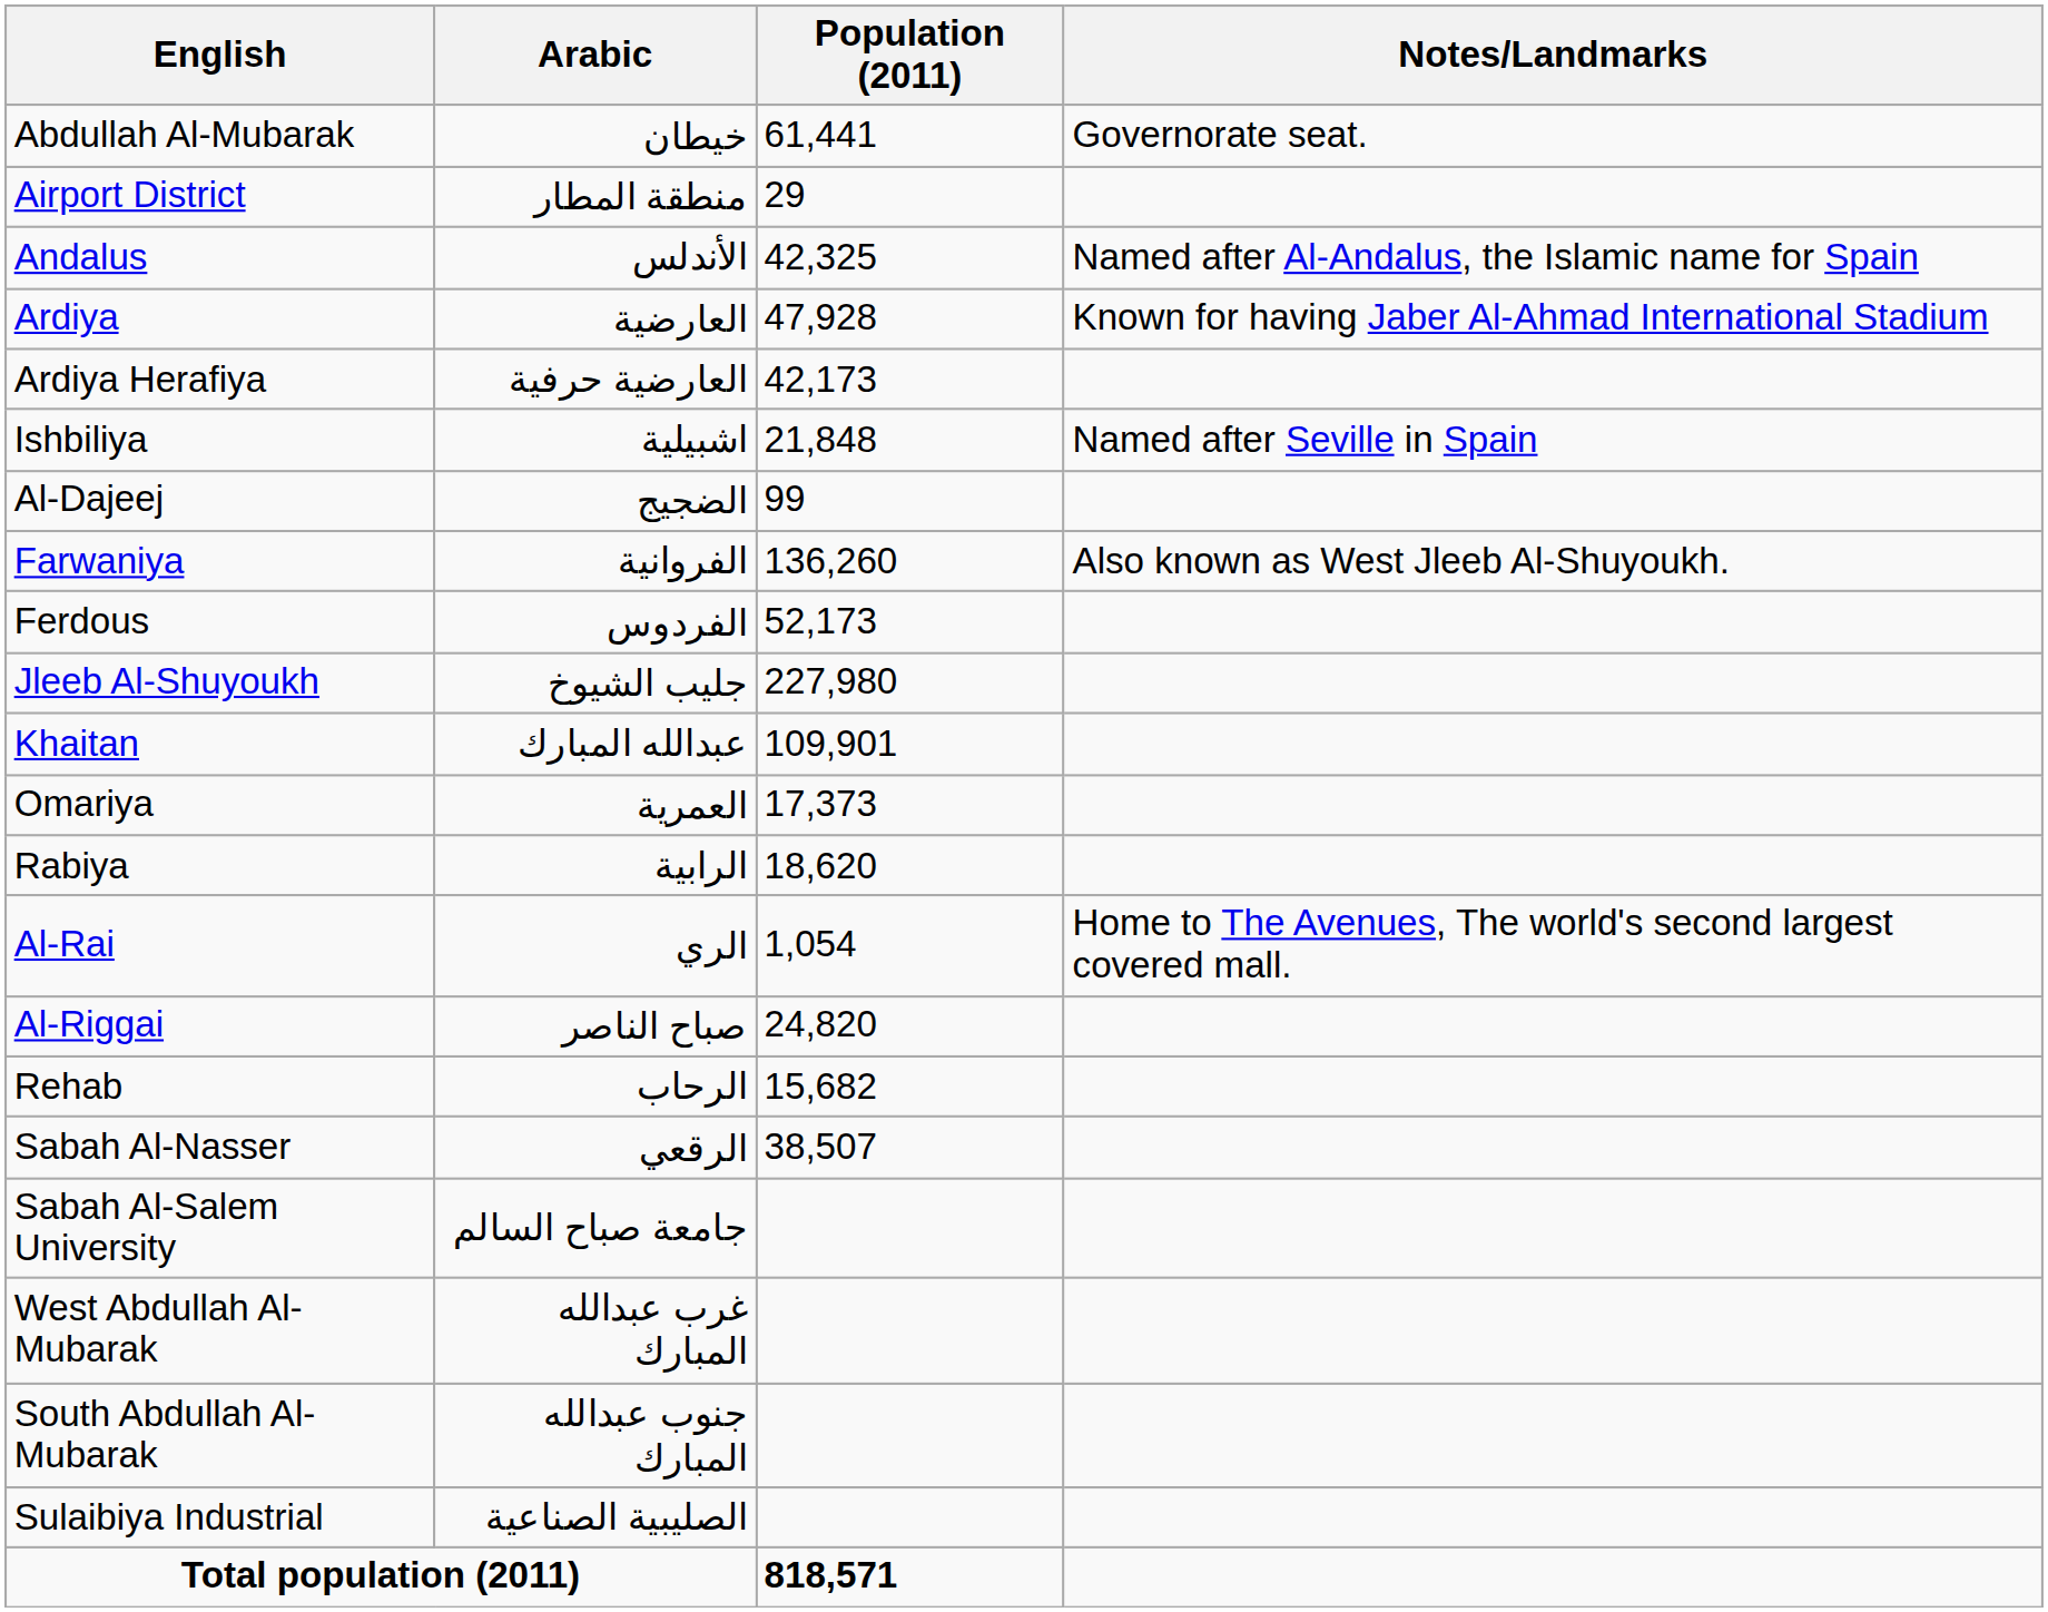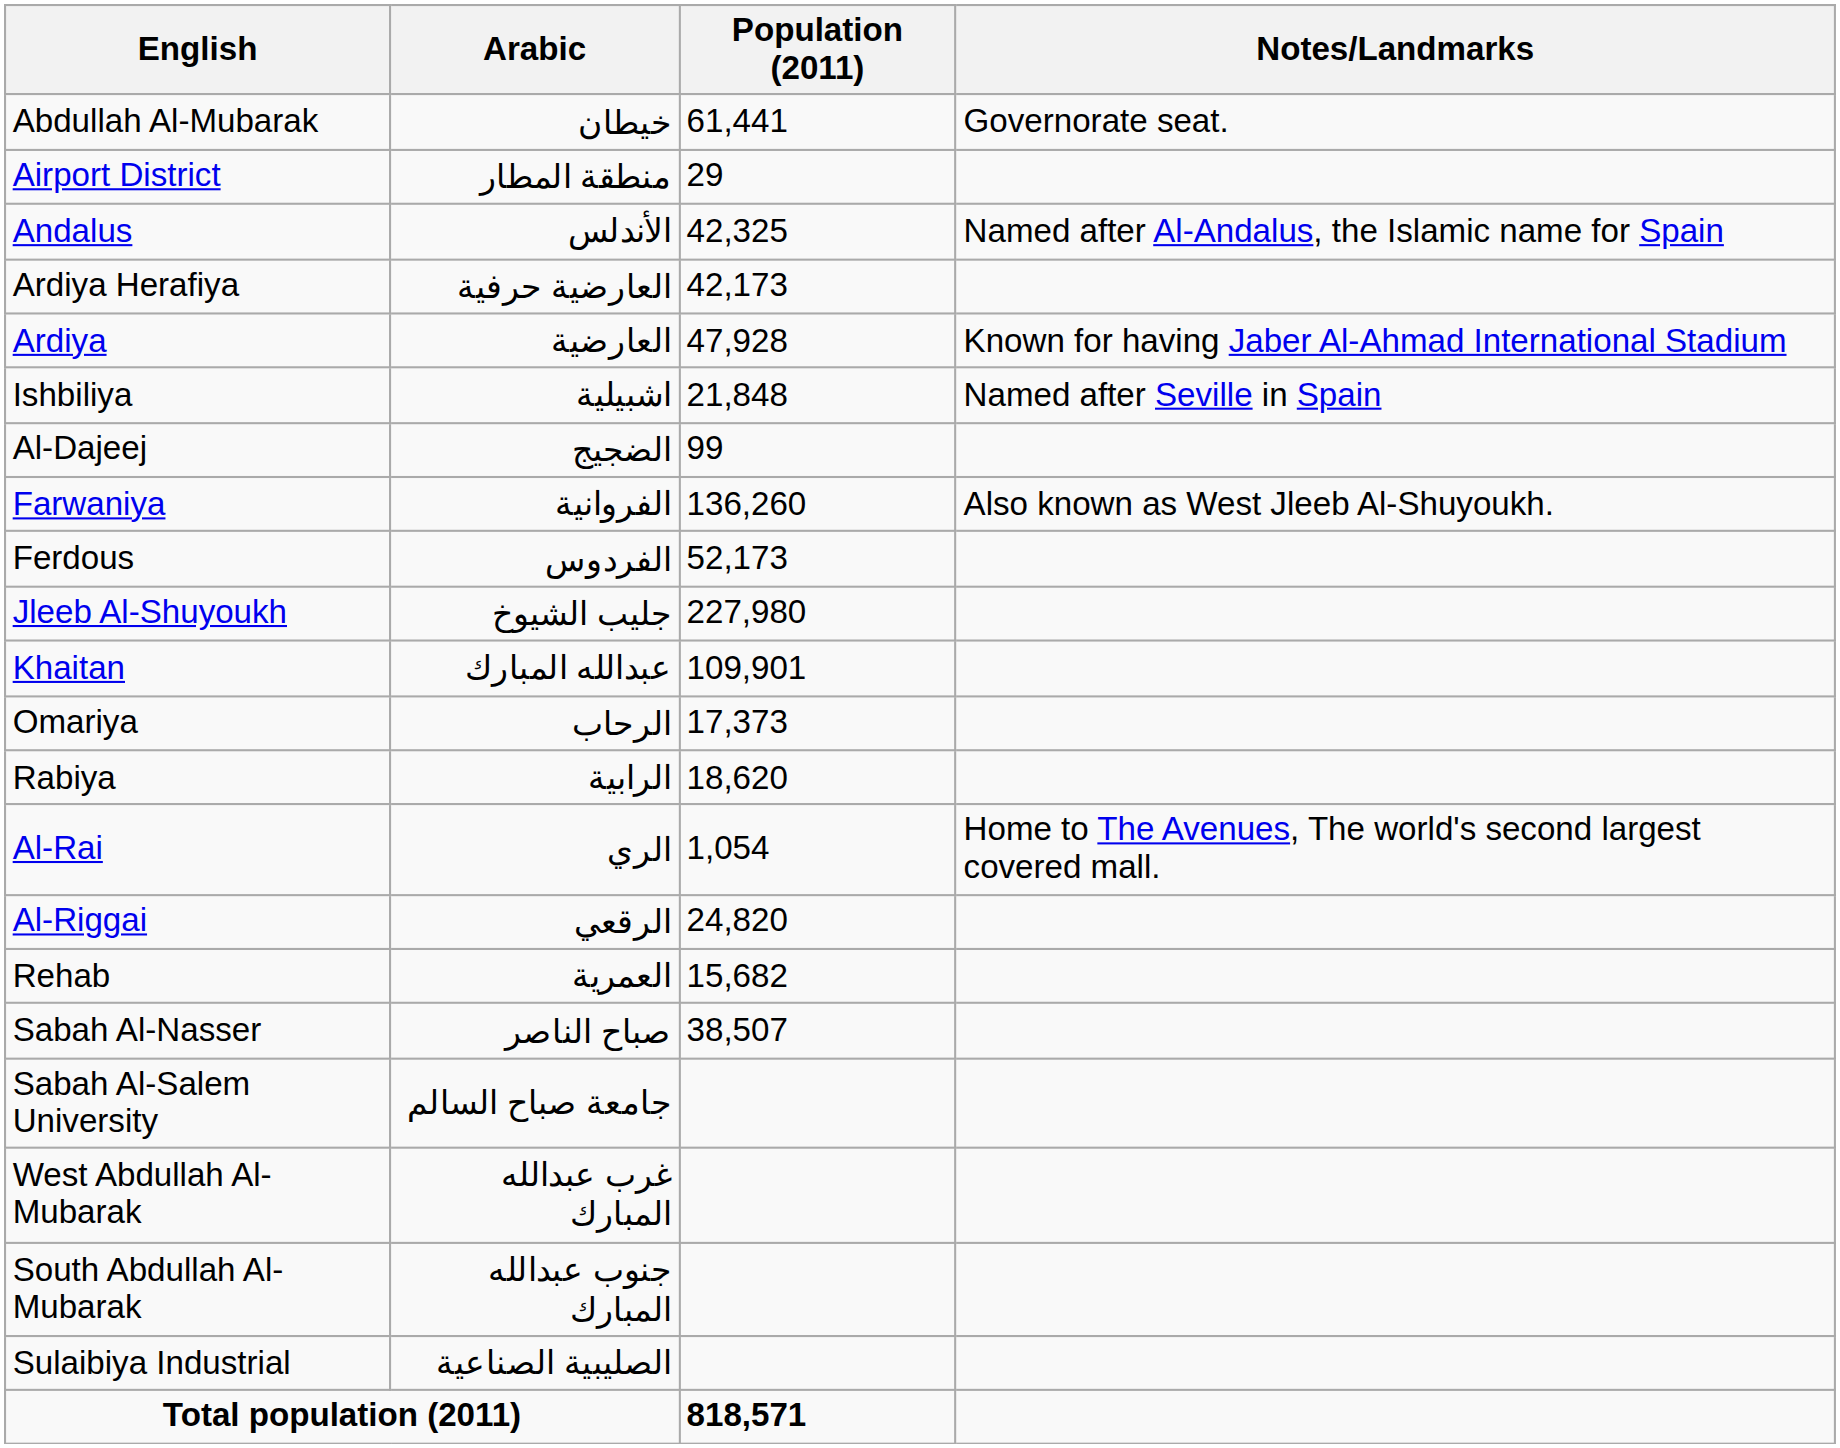 <table class="wikitable sortable" width="70%">
 <tr>
 <th bgcolor="#98FB98">English</th>
 <th bgcolor="#98FB98">Arabic</th>
 <th>Population (2011)</th>
 <th>Notes/Landmarks</th>
 </tr>
 <tr ---->
 <td>Abdullah Al-Mubarak</td>
 <td align=right>خيطان</td>
 <td>61,441</td>
 <td>Governorate seat.</td>
 </tr>
 <tr ---->
 <td><a href='#'>Airport District</a></td>
 <td align="right">منطقة المطار</td>
 <td>29</td>
 <td></td>
 </tr>
 <tr ---->
 <td><a href='#'>Andalus</a></td>
 <td align=right>الأندلس</td>
 <td>42,325</td>
 <td>Named after <a href='#'>Al-Andalus</a>, the Islamic name for <a href='#'>Spain</a></td>
 </tr>
 <tr ---->
+<td>Ardiya Herafiya</td>
+<td align="right">العارضية حرفية</td>
+<td>42,173</td>
+<td></td>
+</tr>
+<tr ---->
 <td><a href='#'>Ardiya</a></td>
 <td align=right>العارضية</td>
 <td>47,928</td>
 <td>Known for having <a href='#'>Jaber Al-Ahmad International Stadium</a></td>
-</tr>
-<tr ---->
-<td>Ardiya Herafiya</td>
-<td align="right">العارضية حرفية</td>
-<td>42,173</td>
-<td></td>
 </tr>
 <tr ---->
 <td>Ishbiliya</td>
 <td align="right">اشبيلية</td>
 <td>21,848</td>
 <td>Named after <a href='#'>Seville</a> in <a href='#'>Spain</a></td>
 </tr>
 <tr ---->
 <td>Al-Dajeej</td>
 <td align="right">الضجيج</td>
 <td>99</td>
 <td></td>
 </tr>
 <tr ---->
 <td><a href='#'>Farwaniya</a></td>
 <td align=right>الفروانية</td>
 <td>136,260</td>
 <td>Also known as West Jleeb Al-Shuyoukh.</td>
 </tr>
 <tr ---->
 <td>Ferdous</td>
 <td align="right">الفردوس</td>
 <td>52,173</td>
 <td></td>
 </tr>
 <tr ---->
 <td><a href='#'>Jleeb Al-Shuyoukh</a></td>
 <td align=right>جليب الشيوخ</td>
 <td>227,980</td>
 <td></td>
 </tr>
 <tr ---->
 <td><a href='#'>Khaitan</a></td>
 <td align="right">عبدالله المبارك</td>
 <td>109,901</td>
 <td></td>
 </tr>
 <tr ---->
 <td>Omariya</td>
-<td align="right">العمرية</td>
+<td align="right">الرحاب</td>
 <td>17,373</td>
 <td></td>
 </tr>
 <tr ---->
 <td>Rabiya</td>
 <td align="right">الرابية</td>
 <td>18,620</td>
 <td></td>
 </tr>
 <tr ---->
 <td><a href='#'>Al-Rai</a></td>
 <td align=right>الري</td>
 <td>1,054</td>
 <td>Home to <a href='#'>The Avenues</a>, The world's second largest covered mall.</td>
 </tr>
 <tr ---->
 <td><a href='#'>Al-Riggai</a></td>
-<td align="right">صباح الناصر</td>
+<td align=right>الرقعي</td>
 <td>24,820</td>
 <td></td>
 </tr>
 <tr ---->
 <td>Rehab</td>
-<td align="right">الرحاب</td>
+<td align="right">العمرية</td>
 <td>15,682</td>
 <td></td>
 </tr>
 <tr ---->
 <td>Sabah Al-Nasser</td>
-<td align=right>الرقعي</td>
+<td align="right">صباح الناصر</td>
 <td>38,507</td>
 <td></td>
 </tr>
 <tr ---->
 <td>Sabah Al-Salem University</td>
 <td align="right">جامعة صباح السالم</td>
 <td></td>
 <td></td>
 </tr>
 <tr ---->
 <td>West Abdullah Al-Mubarak</td>
 <td align="right">غرب عبدالله المبارك</td>
 <td></td>
 <td></td>
 </tr>
 <tr ---->
 <td>South Abdullah Al-Mubarak</td>
 <td align="right">جنوب عبدالله المبارك</td>
 <td></td>
 <td></td>
 </tr>
 <tr ---->
 <td>Sulaibiya Industrial</td>
 <td align="right">الصليبية الصناعية</td>
 <td></td>
 <td></td>
 </tr>
 <tr ---->
 <td colspan="2" style="text-align:center;"><strong>Total population (2011)</strong></td>
 <td><strong>818,571</strong></td>
 </tr>
 </table>
